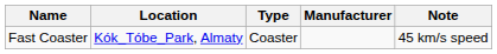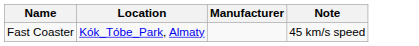 <table class="wikitable sortable">
 <tr>
 <th>Name</th>
 <th>Location</th>
-<th>Type</th>
 <th>Manufacturer</th>
 <th>Note</th>
 </tr>
 <tr>
 <td>Fast Coaster</td>
 <td><a href='#'>Kók_Tóbe_Park</a>, <a href='#'>Almaty</a></td>
-<td>Coaster</td>
 <td></td>
 <td>45 km/s speed</td>
 </tr>
 </table>
